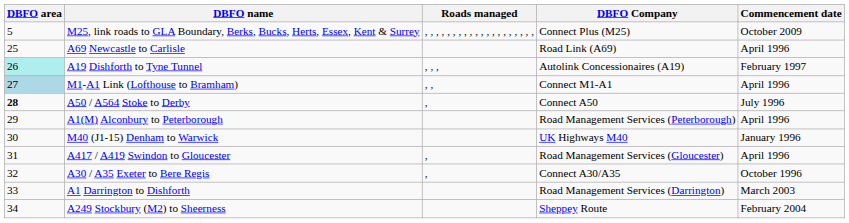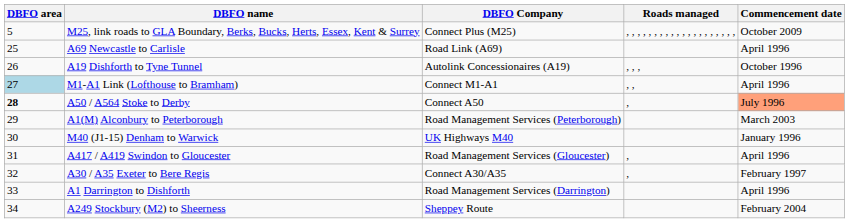 <table class="wikitable">
 <tr>
 <th><a href='#'>DBFO</a> area</th>
 <th><a href='#'>DBFO</a> name</th>
+<th><a href='#'>DBFO</a> Company</th>
 <th>Roads managed</th>
-<th><a href='#'>DBFO</a> Company</th>
 <th>Commencement date</th>
 </tr>
 <tr>
 <td>5</td>
 <td><a href='#'>M25</a>, link roads to <a href='#'>GLA</a> Boundary, <a href='#'>Berks</a>, <a href='#'>Bucks</a>, <a href='#'>Herts</a>, <a href='#'>Essex</a>, <a href='#'>Kent</a> & <a href='#'>Surrey</a></td>
+<td>Connect Plus (M25)</td>
 <td>, , , , , , , , , , , , , , , , , , , , </td>
-<td>Connect Plus (M25)</td>
 <td>October 2009</td>
 </tr>
 <tr>
 <td>25</td>
 <td><a href='#'>A69</a> <a href='#'>Newcastle</a> to <a href='#'>Carlisle</a></td>
+<td>Road Link (A69)</td>
 <td></td>
-<td>Road Link (A69)</td>
 <td>April 1996</td>
 </tr>
 <tr>
-<td style="background: paleturquoise;">26</td>
+<td>26</td>
 <td><a href='#'>A19</a> <a href='#'>Dishforth</a> to <a href='#'>Tyne Tunnel</a></td>
+<td>Autolink Concessionaires (A19)</td>
 <td>, , , </td>
-<td>Autolink Concessionaires (A19)</td>
-<td>February 1997</td>
+<td>October 1996</td>
 </tr>
 <tr>
 <td style="background: lightblue;">27</td>
 <td><a href='#'>M1</a>-<a href='#'>A1</a> Link (<a href='#'>Lofthouse</a> to <a href='#'>Bramham</a>)</td>
+<td>Connect M1-A1</td>
 <td>, , </td>
-<td>Connect M1-A1</td>
 <td>April 1996</td>
 </tr>
 <tr>
 <td><strong>28</strong></td>
 <td><a href='#'>A50</a> / <a href='#'>A564</a> <a href='#'>Stoke</a> to <a href='#'>Derby</a></td>
+<td>Connect A50</td>
 <td>, </td>
-<td>Connect A50</td>
-<td>July 1996</td>
+<td style="background: lightsalmon;">July 1996</td>
 </tr>
 <tr>
 <td>29</td>
 <td><a href='#'>A1(M)</a> <a href='#'>Alconbury</a> to <a href='#'>Peterborough</a></td>
+<td>Road Management Services (<a href='#'>Peterborough</a>)</td>
 <td></td>
-<td>Road Management Services (<a href='#'>Peterborough</a>)</td>
-<td>April 1996</td>
+<td>March 2003</td>
 </tr>
 <tr>
 <td>30</td>
 <td><a href='#'>M40</a> (J1-15) <a href='#'>Denham</a> to <a href='#'>Warwick</a></td>
+<td><a href='#'>UK</a> Highways <a href='#'>M40</a></td>
 <td></td>
-<td><a href='#'>UK</a> Highways <a href='#'>M40</a></td>
 <td>January 1996</td>
 </tr>
 <tr>
 <td>31</td>
 <td><a href='#'>A417</a> / <a href='#'>A419</a> <a href='#'>Swindon</a> to <a href='#'>Gloucester</a></td>
+<td>Road Management Services (<a href='#'>Gloucester</a>)</td>
 <td>, </td>
-<td>Road Management Services (<a href='#'>Gloucester</a>)</td>
 <td>April 1996</td>
 </tr>
 <tr>
 <td>32</td>
 <td><a href='#'>A30</a> / <a href='#'>A35</a> <a href='#'>Exeter</a> to <a href='#'>Bere Regis</a></td>
+<td>Connect A30/A35</td>
 <td>, </td>
-<td>Connect A30/A35</td>
-<td>October 1996</td>
+<td>February 1997</td>
 </tr>
 <tr>
 <td>33</td>
 <td><a href='#'>A1</a> <a href='#'>Darrington</a> to <a href='#'>Dishforth</a></td>
+<td>Road Management Services (<a href='#'>Darrington</a>)</td>
 <td></td>
-<td>Road Management Services (<a href='#'>Darrington</a>)</td>
-<td>March 2003</td>
+<td>April 1996</td>
 </tr>
 <tr>
 <td>34</td>
 <td><a href='#'>A249</a> <a href='#'>Stockbury</a> (<a href='#'>M2</a>) to <a href='#'>Sheerness</a></td>
+<td><a href='#'>Sheppey</a> Route</td>
 <td></td>
-<td><a href='#'>Sheppey</a> Route</td>
 <td>February 2004</td>
 </tr>
 </table>
